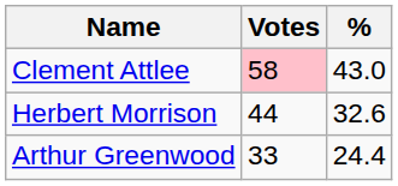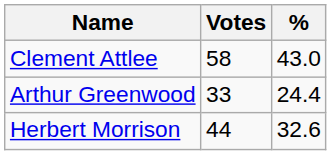 <table class="wikitable">
 <tr>
 <th>Name</th>
 <th>Votes</th>
 <th>%</th>
 </tr>
 <tr>
 <td><a href='#'>Clement Attlee</a></td>
-<td style="background: pink;">58</td>
+<td>58</td>
 <td>43.0</td>
+</tr>
+<tr>
+<td><a href='#'>Arthur Greenwood</a> </td>
+<td>33</td>
+<td>24.4</td>
 </tr>
 <tr>
 <td><a href='#'>Herbert Morrison</a></td>
 <td>44</td>
 <td>32.6</td>
 </tr>
-<tr>
-<td><a href='#'>Arthur Greenwood</a> </td>
-<td>33</td>
-<td>24.4</td>
-</tr>
 </table>
